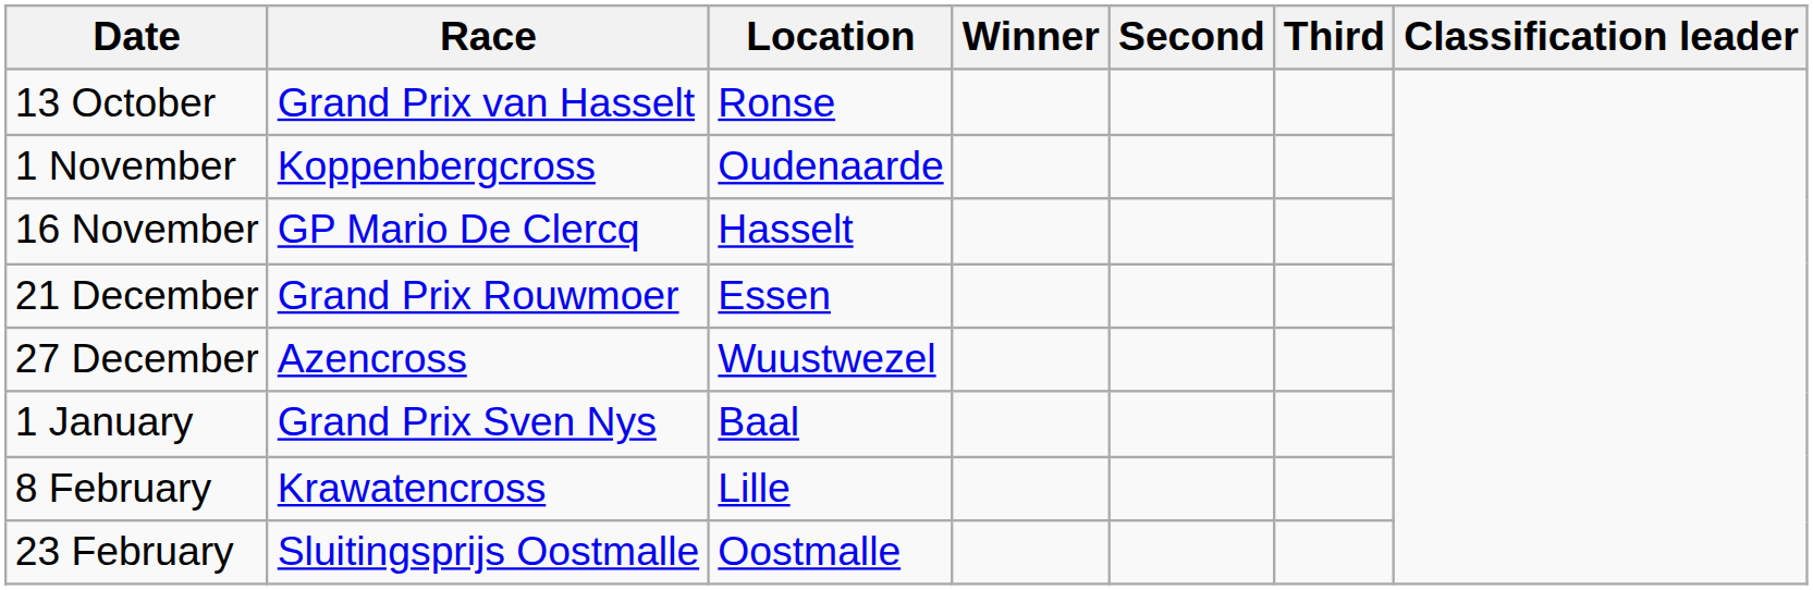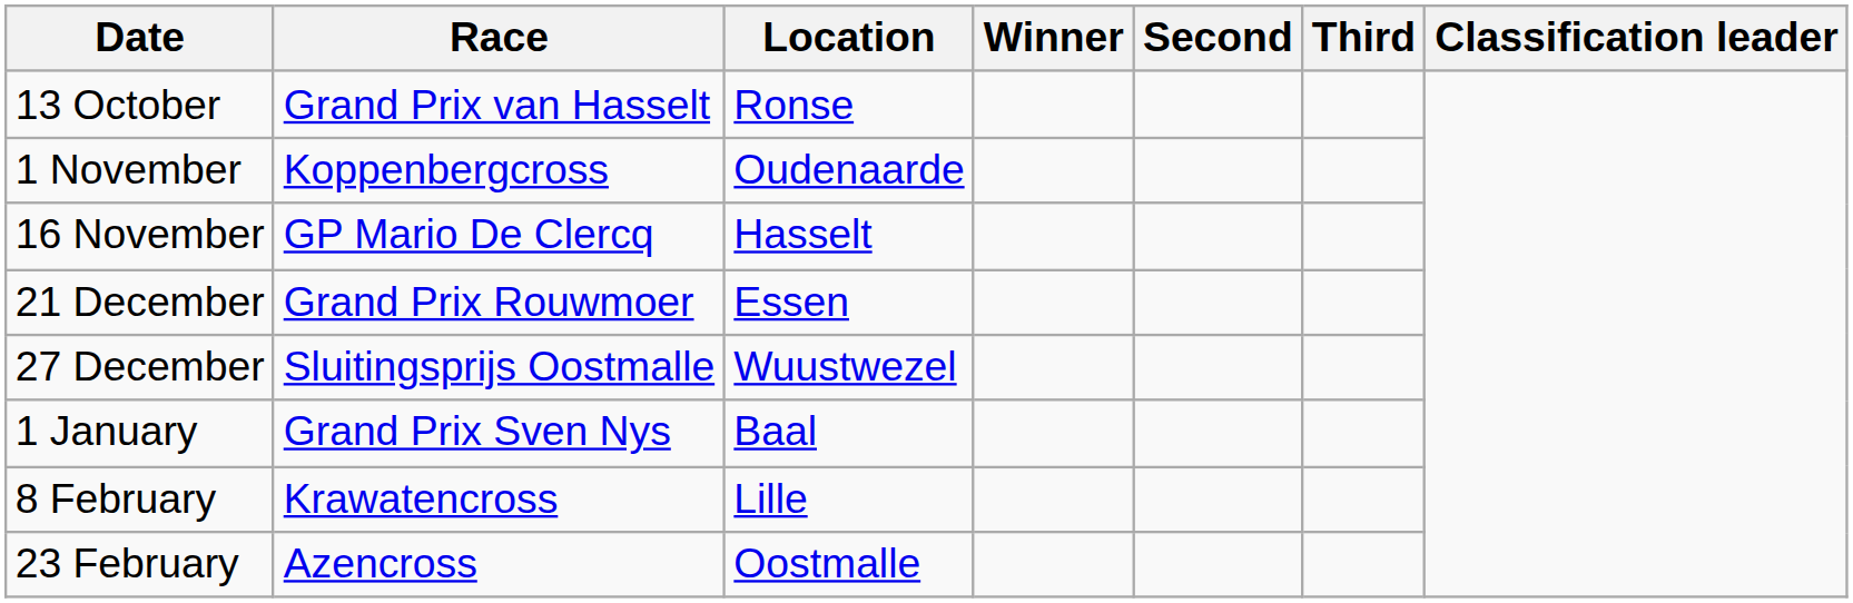 <table class="wikitable">
 <tr>
 <th>Date</th>
 <th>Race</th>
 <th>Location</th>
 <th>Winner</th>
 <th>Second</th>
 <th>Third</th>
 <th>Classification leader</th>
 </tr>
 <tr>
 <td>13 October</td>
 <td><a href='#'>Grand Prix van Hasselt</a></td>
 <td><a href='#'>Ronse</a></td>
 <td></td>
 <td></td>
 <td></td>
 <td rowspan=8></td>
 </tr>
 <tr>
 <td>1 November</td>
 <td><a href='#'>Koppenbergcross</a></td>
 <td><a href='#'>Oudenaarde</a></td>
 <td></td>
 <td></td>
 <td></td>
 </tr>
 <tr>
 <td>16 November</td>
 <td><a href='#'>GP Mario De Clercq</a></td>
 <td><a href='#'>Hasselt</a></td>
 <td></td>
 <td></td>
 <td></td>
 </tr>
 <tr>
 <td>21 December</td>
 <td><a href='#'>Grand Prix Rouwmoer</a></td>
 <td><a href='#'>Essen</a></td>
 <td></td>
 <td></td>
 <td></td>
 </tr>
 <tr>
 <td>27 December</td>
-<td><a href='#'>Azencross</a></td>
+<td><a href='#'>Sluitingsprijs Oostmalle</a></td>
 <td><a href='#'>Wuustwezel</a></td>
 <td></td>
 <td></td>
 <td></td>
 </tr>
 <tr>
 <td>1 January</td>
 <td><a href='#'>Grand Prix Sven Nys</a></td>
 <td><a href='#'>Baal</a></td>
 <td></td>
 <td></td>
 <td></td>
 </tr>
 <tr>
 <td>8 February</td>
 <td><a href='#'>Krawatencross</a></td>
 <td><a href='#'>Lille</a></td>
 <td></td>
 <td></td>
 <td></td>
 </tr>
 <tr>
 <td>23 February</td>
-<td><a href='#'>Sluitingsprijs Oostmalle</a></td>
+<td><a href='#'>Azencross</a></td>
 <td><a href='#'>Oostmalle</a></td>
 <td></td>
 <td></td>
 <td></td>
 </tr>
 </table>
